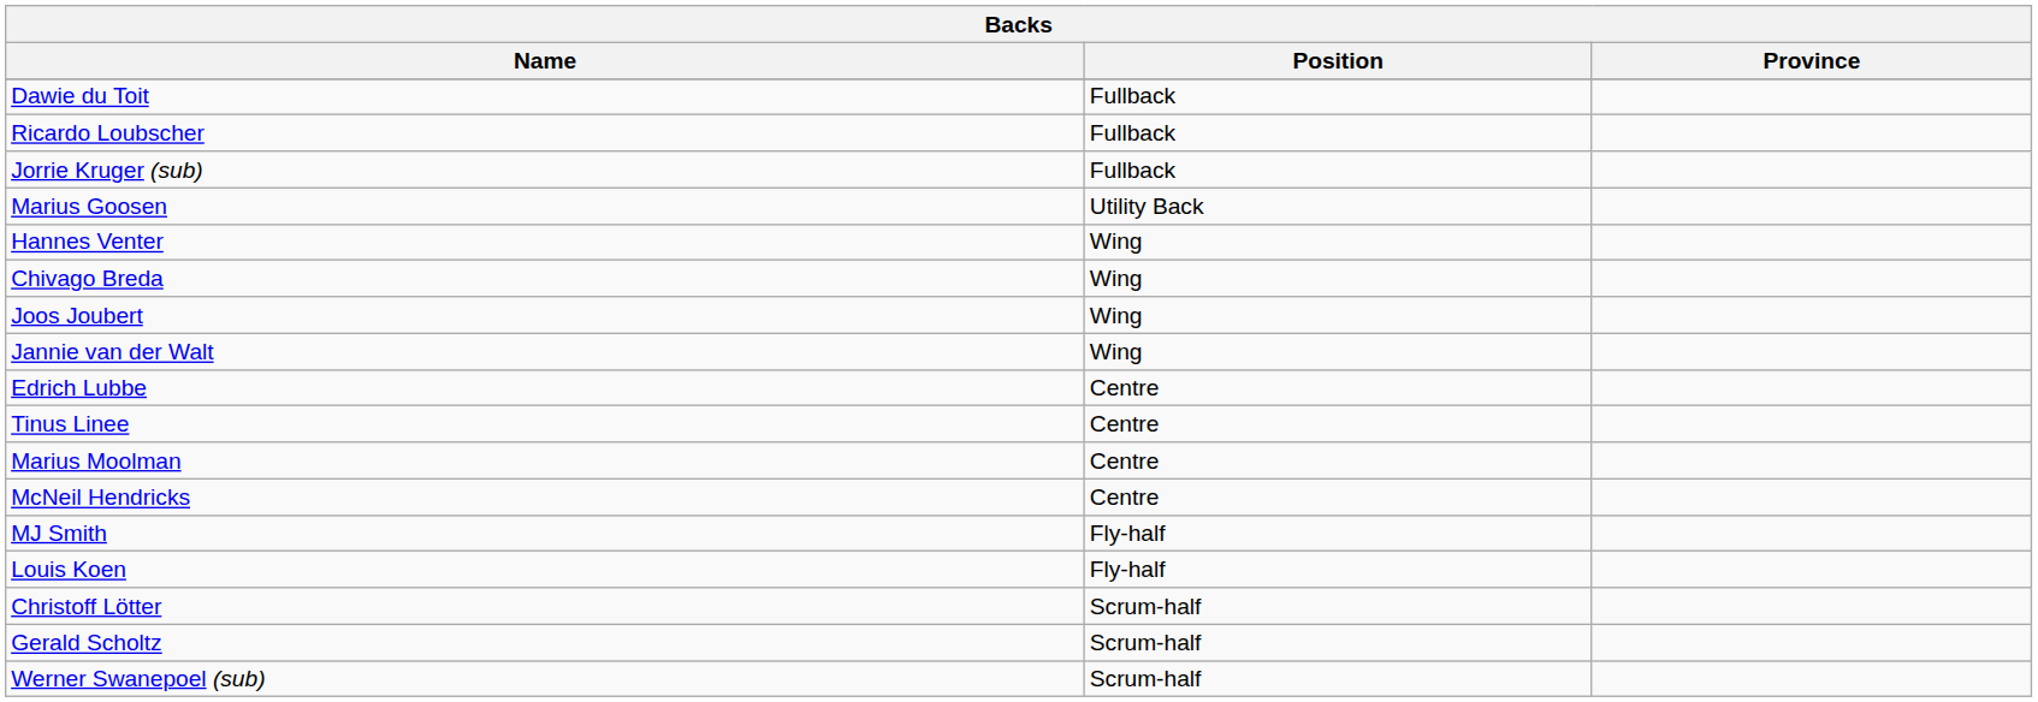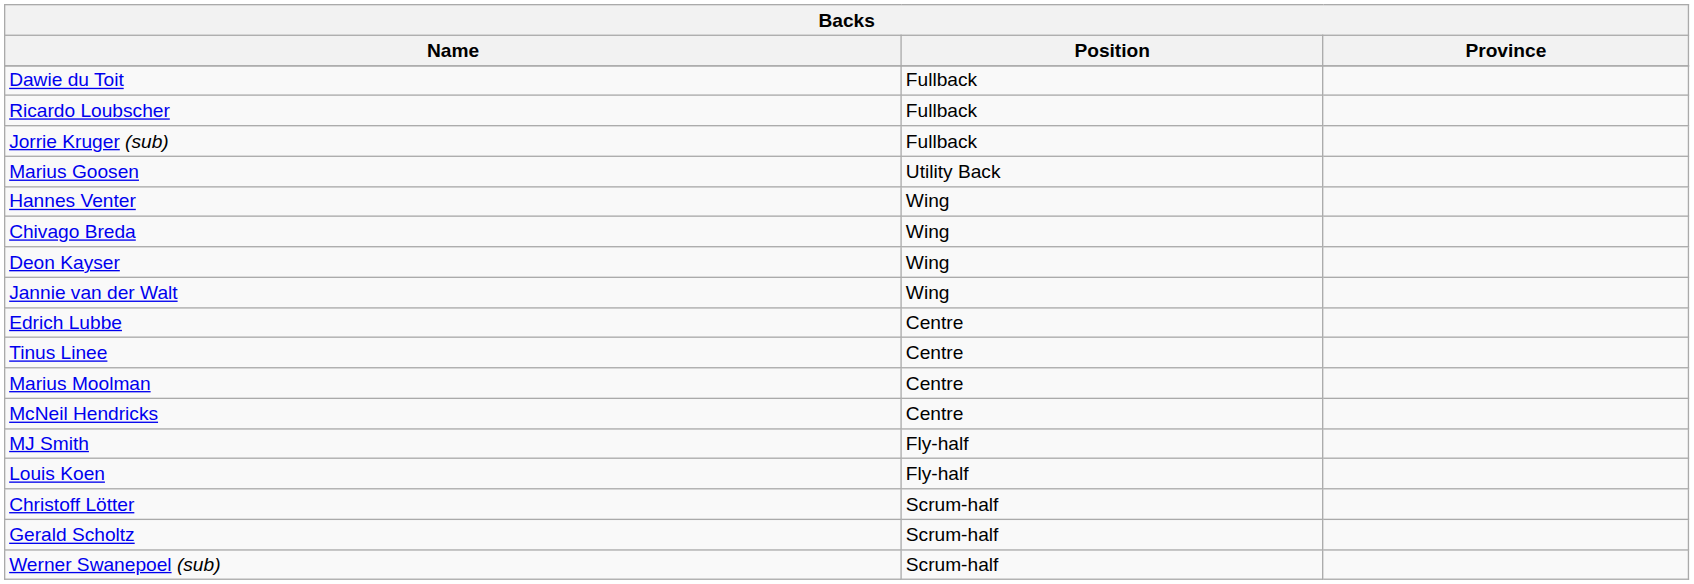 <table class="wikitable" style="font-size:90%; width:80%;">
 <tr>
 <th colspan="3">Backs</th>
 </tr>
 <tr>
 <th>Name</th>
 <th>Position</th>
 <th>Province</th>
 </tr>
 <tr>
 </tr>
 <tr>
 <td><a href='#'>Dawie du Toit</a></td>
 <td>Fullback</td>
 <td></td>
 </tr>
 <tr>
 <td><a href='#'>Ricardo Loubscher</a></td>
 <td>Fullback</td>
 <td></td>
 </tr>
 <tr>
 <td><a href='#'>Jorrie Kruger</a> <em>(sub)</em></td>
 <td>Fullback</td>
 <td></td>
 </tr>
 <tr>
 <td><a href='#'>Marius Goosen</a></td>
 <td>Utility Back</td>
 <td></td>
 </tr>
 <tr>
 <td><a href='#'>Hannes Venter</a></td>
 <td>Wing</td>
 <td></td>
 </tr>
 <tr>
 <td><a href='#'>Chivago Breda</a></td>
 <td>Wing</td>
 <td></td>
 </tr>
 <tr>
-<td><a href='#'>Joos Joubert</a></td>
+<td><a href='#'>Deon Kayser</a></td>
 <td>Wing</td>
 <td></td>
 </tr>
 <tr>
 <td><a href='#'>Jannie van der Walt</a></td>
 <td>Wing</td>
 <td></td>
 </tr>
 <tr>
 <td><a href='#'>Edrich Lubbe</a></td>
 <td>Centre</td>
 <td></td>
 </tr>
 <tr>
 <td><a href='#'>Tinus Linee</a></td>
 <td>Centre</td>
 <td></td>
 </tr>
 <tr>
 <td><a href='#'>Marius Moolman</a></td>
 <td>Centre</td>
 <td></td>
 </tr>
 <tr>
 <td><a href='#'>McNeil Hendricks</a></td>
 <td>Centre</td>
 <td></td>
 </tr>
 <tr>
 <td><a href='#'>MJ Smith</a></td>
 <td>Fly-half</td>
 <td></td>
 </tr>
 <tr>
 <td><a href='#'>Louis Koen</a></td>
 <td>Fly-half</td>
 <td></td>
 </tr>
 <tr>
 <td><a href='#'>Christoff Lötter</a></td>
 <td>Scrum-half</td>
 <td></td>
 </tr>
 <tr>
 <td><a href='#'>Gerald Scholtz</a></td>
 <td>Scrum-half</td>
 <td></td>
 </tr>
 <tr>
 <td><a href='#'>Werner Swanepoel</a> <em>(sub)</em></td>
 <td>Scrum-half</td>
 <td></td>
 </tr>
 </table>
